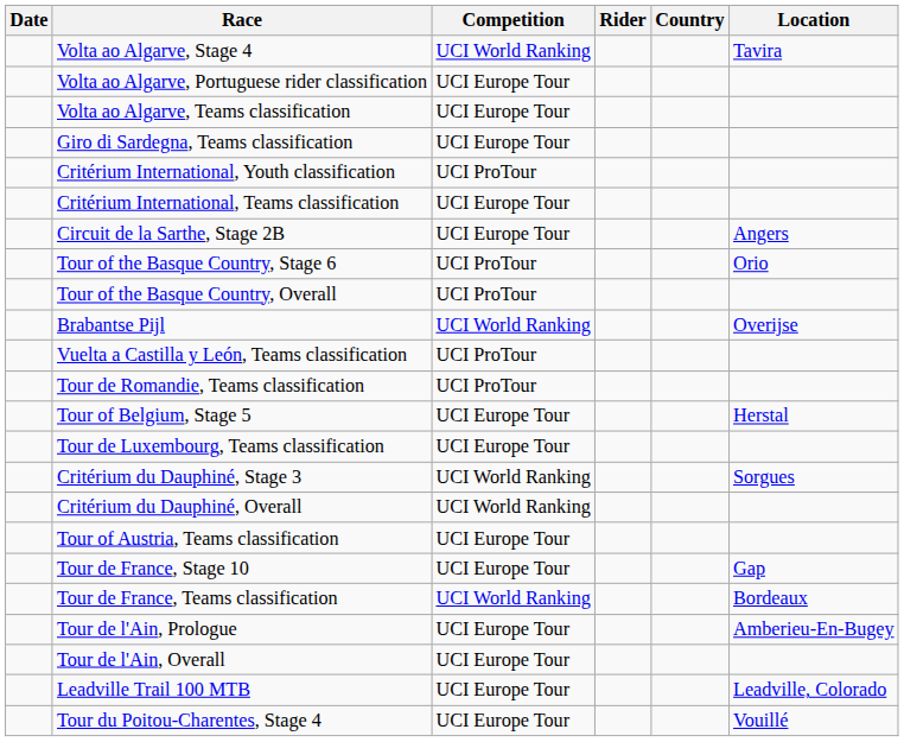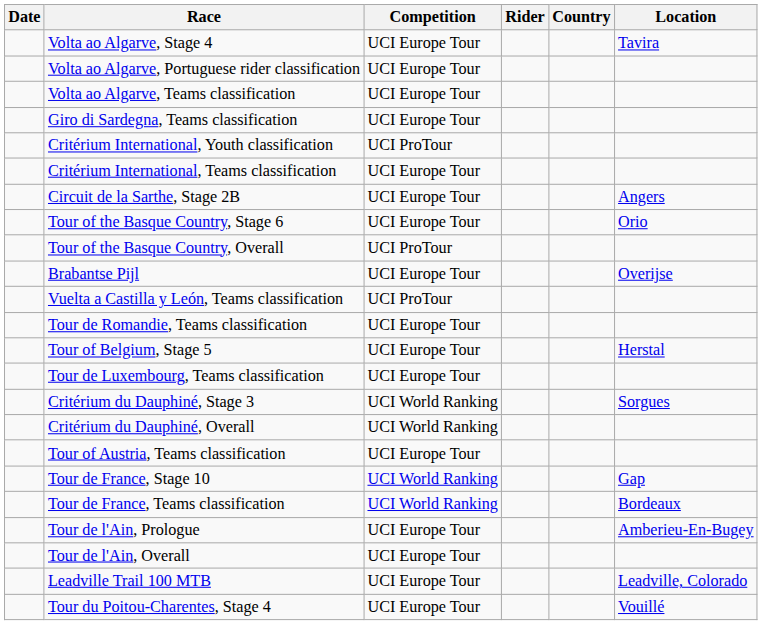 <table class="wikitable sortable">
 <tr>
 <th>Date</th>
 <th>Race</th>
 <th>Competition</th>
 <th>Rider</th>
 <th>Country</th>
 <th>Location</th>
 </tr>
 <tr>
 <td></td>
 <td><a href='#'>Volta ao Algarve</a>, Stage 4</td>
-<td><a href='#'>UCI World Ranking</a></td>
+<td>UCI Europe Tour</td>
 <td></td>
 <td></td>
 <td><a href='#'>Tavira</a></td>
 </tr>
 <tr>
 <td></td>
 <td><a href='#'>Volta ao Algarve</a>, Portuguese rider classification</td>
 <td>UCI Europe Tour</td>
 <td></td>
 <td></td>
 <td></td>
 </tr>
 <tr>
 <td></td>
 <td><a href='#'>Volta ao Algarve</a>, Teams classification</td>
 <td>UCI Europe Tour</td>
 <td align="center"></td>
 <td></td>
 <td></td>
 </tr>
 <tr>
 <td></td>
 <td><a href='#'>Giro di Sardegna</a>, Teams classification</td>
 <td>UCI Europe Tour</td>
 <td align="center"></td>
 <td></td>
 <td></td>
 </tr>
 <tr>
 <td></td>
 <td><a href='#'>Critérium International</a>, Youth classification</td>
 <td>UCI ProTour</td>
 <td></td>
 <td></td>
 <td></td>
 </tr>
 <tr>
 <td></td>
 <td><a href='#'>Critérium International</a>, Teams classification</td>
 <td>UCI Europe Tour</td>
 <td align="center"></td>
 <td></td>
 <td></td>
 </tr>
 <tr>
 <td></td>
 <td><a href='#'>Circuit de la Sarthe</a>, Stage 2B</td>
 <td>UCI Europe Tour</td>
 <td></td>
 <td></td>
 <td><a href='#'>Angers</a></td>
 </tr>
 <tr>
 <td></td>
 <td><a href='#'>Tour of the Basque Country</a>, Stage 6</td>
-<td>UCI ProTour</td>
+<td>UCI Europe Tour</td>
 <td></td>
 <td></td>
 <td><a href='#'>Orio</a></td>
 </tr>
 <tr>
 <td></td>
 <td><a href='#'>Tour of the Basque Country</a>, Overall</td>
 <td>UCI ProTour</td>
 <td></td>
 <td></td>
 <td></td>
 </tr>
 <tr>
 <td></td>
 <td><a href='#'>Brabantse Pijl</a></td>
-<td><a href='#'>UCI World Ranking</a></td>
+<td>UCI Europe Tour</td>
 <td></td>
 <td></td>
 <td><a href='#'>Overijse</a></td>
 </tr>
 <tr>
 <td></td>
 <td><a href='#'>Vuelta a Castilla y León</a>, Teams classification</td>
 <td>UCI ProTour</td>
 <td align="center"></td>
 <td></td>
 <td></td>
 </tr>
 <tr>
 <td></td>
 <td><a href='#'>Tour de Romandie</a>, Teams classification</td>
-<td>UCI ProTour</td>
+<td>UCI Europe Tour</td>
 <td align="center"></td>
 <td></td>
 <td></td>
 </tr>
 <tr>
 <td></td>
 <td><a href='#'>Tour of Belgium</a>, Stage 5</td>
 <td>UCI Europe Tour</td>
 <td></td>
 <td></td>
 <td><a href='#'>Herstal</a></td>
 </tr>
 <tr>
 <td></td>
 <td><a href='#'>Tour de Luxembourg</a>, Teams classification</td>
 <td>UCI Europe Tour</td>
 <td align="center"></td>
 <td></td>
 <td></td>
 </tr>
 <tr>
 <td></td>
 <td><a href='#'>Critérium du Dauphiné</a>, Stage 3</td>
 <td>UCI World Ranking</td>
 <td></td>
 <td></td>
 <td><a href='#'>Sorgues</a></td>
 </tr>
 <tr>
 <td></td>
 <td><a href='#'>Critérium du Dauphiné</a>, Overall</td>
 <td>UCI World Ranking</td>
 <td></td>
 <td></td>
 <td></td>
 </tr>
 <tr>
 <td></td>
 <td><a href='#'>Tour of Austria</a>, Teams classification</td>
 <td>UCI Europe Tour</td>
 <td align="center"></td>
 <td></td>
 <td></td>
 </tr>
 <tr>
 <td></td>
 <td><a href='#'>Tour de France</a>, Stage 10</td>
-<td>UCI Europe Tour</td>
+<td><a href='#'>UCI World Ranking</a></td>
 <td></td>
 <td></td>
 <td><a href='#'>Gap</a></td>
 </tr>
 <tr>
 <td></td>
 <td><a href='#'>Tour de France</a>, Teams classification</td>
 <td><a href='#'>UCI World Ranking</a></td>
 <td align="center"></td>
 <td></td>
 <td><a href='#'>Bordeaux</a></td>
 </tr>
 <tr>
 <td></td>
 <td><a href='#'>Tour de l'Ain</a>, Prologue</td>
 <td>UCI Europe Tour</td>
 <td></td>
 <td></td>
 <td><a href='#'>Amberieu-En-Bugey</a></td>
 </tr>
 <tr>
 <td></td>
 <td><a href='#'>Tour de l'Ain</a>, Overall</td>
 <td>UCI Europe Tour</td>
 <td></td>
 <td></td>
 <td></td>
 </tr>
 <tr>
 <td></td>
 <td><a href='#'>Leadville Trail 100 MTB</a></td>
 <td>UCI Europe Tour</td>
 <td></td>
 <td></td>
 <td><a href='#'>Leadville, Colorado</a></td>
 </tr>
 <tr>
 <td></td>
 <td><a href='#'>Tour du Poitou-Charentes</a>, Stage 4</td>
 <td>UCI Europe Tour</td>
 <td></td>
 <td></td>
 <td><a href='#'>Vouillé</a></td>
 </tr>
 </table>
